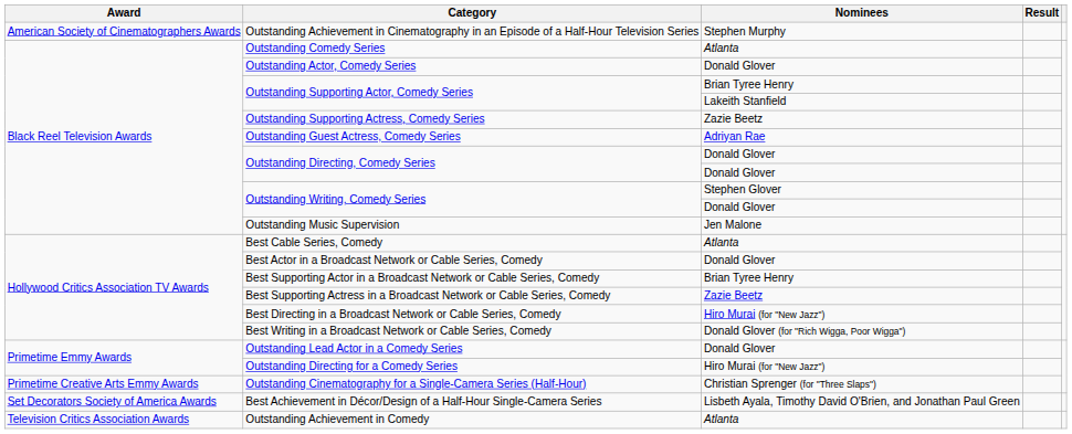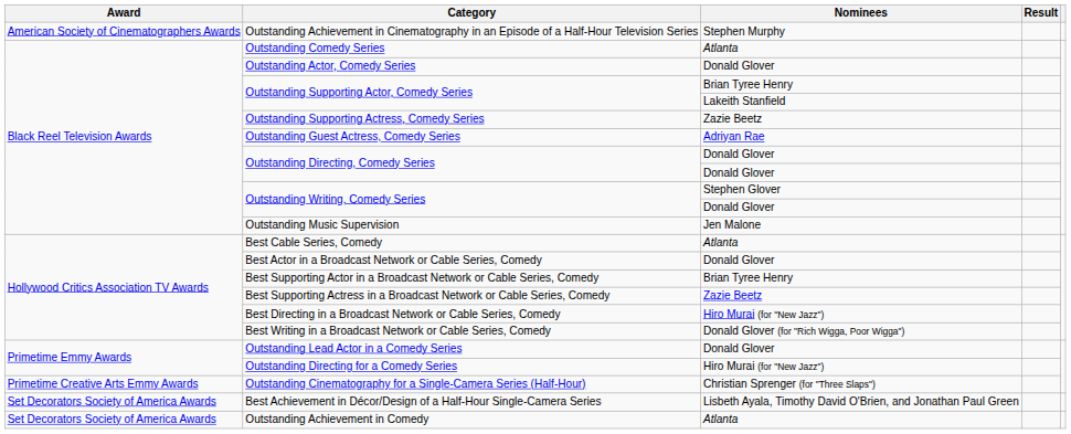 <table class="wikitable sortable">
 <tr>
 <th>Award</th>
 <th>Category</th>
 <th>Nominees</th>
 <th>Result</th>
 <th></th>
 </tr>
 <tr>
 <td><a href='#'>American Society of Cinematographers Awards</a></td>
 <td>Outstanding Achievement in Cinematography in an Episode of a Half-Hour Television Series</td>
 <td>Stephen Murphy </td>
 <td></td>
 <td align="center"></td>
 </tr>
 <tr>
 <td rowspan="11"><a href='#'>Black Reel Television Awards</a></td>
 <td><a href='#'>Outstanding Comedy Series</a></td>
 <td><em>Atlanta</em></td>
 <td></td>
 <td rowspan="11"></td>
 </tr>
 <tr>
 <td><a href='#'>Outstanding Actor, Comedy Series</a></td>
 <td>Donald Glover</td>
 <td></td>
 </tr>
 <tr>
 <td rowspan="2"><a href='#'>Outstanding Supporting Actor, Comedy Series</a></td>
 <td>Brian Tyree Henry</td>
 <td></td>
 </tr>
 <tr>
 <td>Lakeith Stanfield</td>
 <td></td>
 </tr>
 <tr>
 <td><a href='#'>Outstanding Supporting Actress, Comedy Series</a></td>
 <td>Zazie Beetz</td>
 <td></td>
 </tr>
 <tr>
 <td><a href='#'>Outstanding Guest Actress, Comedy Series</a></td>
 <td><a href='#'>Adriyan Rae</a></td>
 <td></td>
 </tr>
 <tr>
 <td rowspan="2"><a href='#'>Outstanding Directing, Comedy Series</a></td>
 <td>Donald Glover </td>
 <td></td>
 </tr>
 <tr>
 <td>Donald Glover </td>
 <td></td>
 </tr>
 <tr>
 <td rowspan="2"><a href='#'>Outstanding Writing, Comedy Series</a></td>
 <td>Stephen Glover </td>
 <td></td>
 </tr>
 <tr>
 <td>Donald Glover </td>
 <td></td>
 </tr>
 <tr>
 <td>Outstanding Music Supervision</td>
 <td>Jen Malone</td>
 <td></td>
 </tr>
 <tr>
 <td rowspan="6"><a href='#'>Hollywood Critics Association TV Awards</a></td>
 <td>Best Cable Series, Comedy</td>
 <td><em>Atlanta</em></td>
 <td></td>
 <td rowspan="6" style="text-align:center;"></td>
 </tr>
 <tr>
 <td>Best Actor in a Broadcast Network or Cable Series, Comedy</td>
 <td>Donald Glover</td>
 <td></td>
 </tr>
 <tr>
 <td>Best Supporting Actor in a Broadcast Network or Cable Series, Comedy</td>
 <td>Brian Tyree Henry</td>
 <td></td>
 </tr>
 <tr>
 <td>Best Supporting Actress in a Broadcast Network or Cable Series, Comedy</td>
 <td><a href='#'>Zazie Beetz</a></td>
 <td></td>
 </tr>
 <tr>
 <td>Best Directing in a Broadcast Network or Cable Series, Comedy</td>
 <td><a href='#'>Hiro Murai</a> <small>(for "New Jazz")</small></td>
 <td></td>
 </tr>
 <tr>
 <td>Best Writing in a Broadcast Network or Cable Series, Comedy</td>
 <td>Donald Glover <small>(for "Rich Wigga, Poor Wigga")</small></td>
 <td></td>
 </tr>
 <tr>
 <td rowspan="2"><a href='#'>Primetime Emmy Awards</a></td>
 <td><a href='#'>Outstanding Lead Actor in a Comedy Series</a></td>
 <td>Donald Glover</td>
 <td></td>
 <td rowspan="3" style="text-align:center;"></td>
 </tr>
 <tr>
 <td><a href='#'>Outstanding Directing for a Comedy Series</a></td>
 <td>Hiro Murai <small>(for "New Jazz")</small></td>
 <td></td>
 </tr>
 <tr>
 <td><a href='#'>Primetime Creative Arts Emmy Awards</a></td>
 <td><a href='#'>Outstanding Cinematography for a Single-Camera Series (Half-Hour)</a></td>
 <td>Christian Sprenger <small>(for "Three Slaps")</small></td>
 <td></td>
 </tr>
 <tr>
 <td><a href='#'>Set Decorators Society of America Awards</a></td>
 <td>Best Achievement in Décor/Design of a Half-Hour Single-Camera Series</td>
 <td>Lisbeth Ayala, Timothy David O'Brien, and Jonathan Paul Green</td>
 <td></td>
 <td style="text-align:center;"></td>
 </tr>
 <tr>
-<td><a href='#'>Television Critics Association Awards</a></td>
+<td><a href='#'>Set Decorators Society of America Awards</a></td>
 <td>Outstanding Achievement in Comedy</td>
 <td><em>Atlanta</em></td>
 <td></td>
 <td style="text-align:center;"></td>
 </tr>
 </table>
